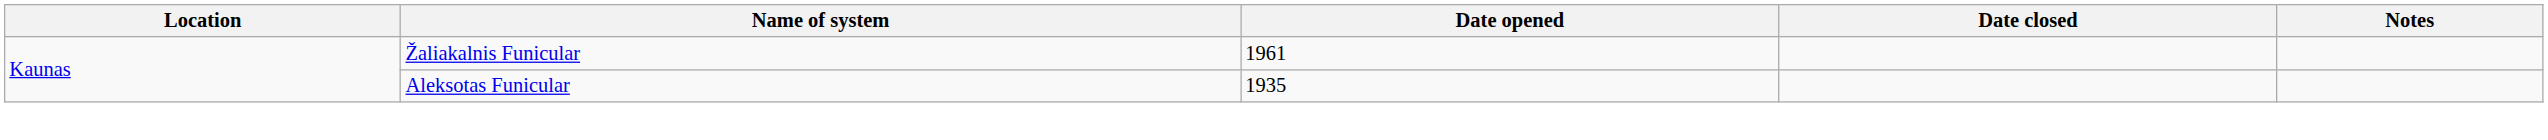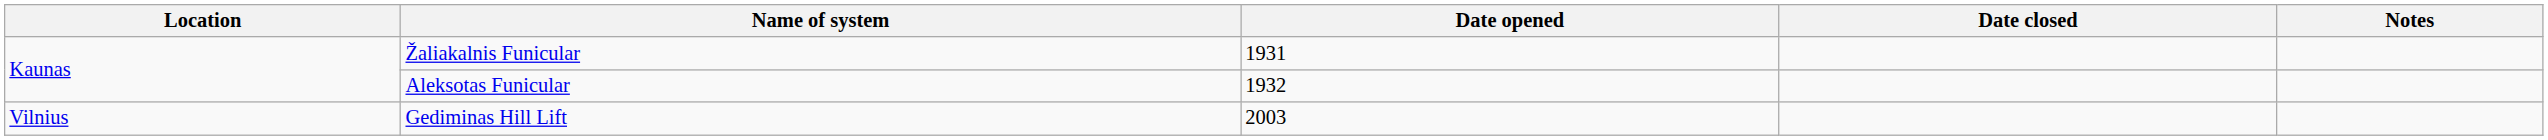 <table class="wikitable" width=100%>
 <tr>
 <th>Location</th>
 <th>Name of system</th>
 <th>Date opened</th>
 <th>Date closed</th>
 <th>Notes</th>
 </tr>
 <tr>
 <td rowspan="2"><a href='#'>Kaunas</a></td>
 <td><a href='#'>Žaliakalnis Funicular</a></td>
-<td>1961</td>
+<td>1931</td>
 <td></td>
 <td></td>
 </tr>
 <tr>
 <td><a href='#'>Aleksotas Funicular</a></td>
-<td>1935</td>
+<td>1932</td>
+<td></td>
+<td></td>
+</tr>
+<tr>
+<td><a href='#'>Vilnius</a></td>
+<td><a href='#'>Gediminas Hill Lift</a></td>
+<td>2003</td>
 <td></td>
 <td></td>
 </tr>
 </table>
